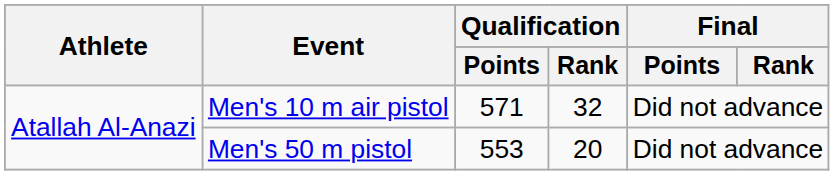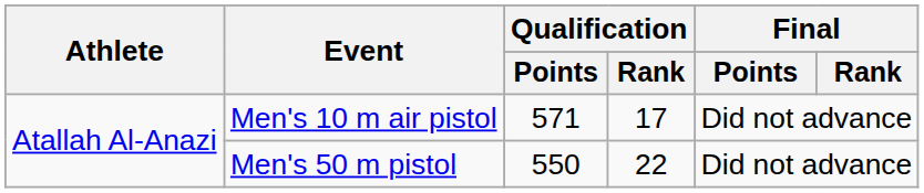 <table class="wikitable" style="font-size:90%">
 <tr>
 <th rowspan="2">Athlete</th>
 <th rowspan="2">Event</th>
 <th colspan=2>Qualification</th>
 <th colspan=2>Final</th>
 </tr>
 <tr style="font-size:95%">
 <th>Points</th>
 <th>Rank</th>
 <th>Points</th>
 <th>Rank</th>
 </tr>
 <tr align=center>
 <td align=left rowspan=2><a href='#'>Atallah Al-Anazi</a></td>
 <td align=left><a href='#'>Men's 10 m air pistol</a></td>
 <td>571</td>
-<td>32</td>
+<td>17</td>
 <td colspan=2>Did not advance</td>
 </tr>
 <tr align=center>
 <td align=left><a href='#'>Men's 50 m pistol</a></td>
-<td>553</td>
-<td>20</td>
+<td>550</td>
+<td>22</td>
 <td colspan=2>Did not advance</td>
 </tr>
 </table>
